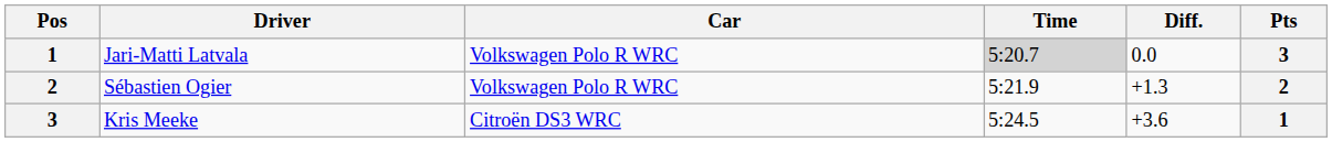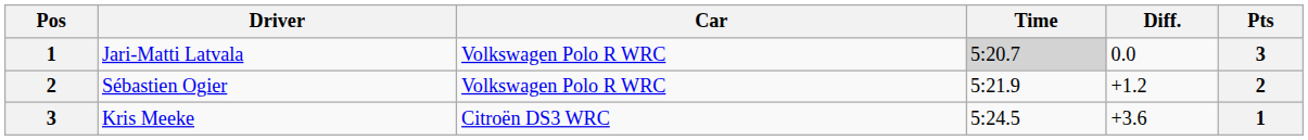 <table class="wikitable" width=80% style="text-align: left; font-size: 90%; max-width: 950px;">
 <tr>
 <th>Pos</th>
 <th>Driver</th>
 <th>Car</th>
 <th>Time</th>
 <th>Diff.</th>
 <th>Pts</th>
 </tr>
 <tr>
 <th>1</th>
 <td> <a href='#'>Jari-Matti Latvala</a></td>
 <td><a href='#'>Volkswagen Polo R WRC</a></td>
 <td style="background: lightgrey;">5:20.7</td>
 <td>0.0</td>
 <th><strong>3</strong></th>
 </tr>
 <tr>
 <th>2</th>
 <td> <a href='#'>Sébastien Ogier</a></td>
 <td><a href='#'>Volkswagen Polo R WRC</a></td>
 <td>5:21.9</td>
-<td>+1.3</td>
+<td>+1.2</td>
 <th><strong>2</strong></th>
 </tr>
 <tr>
 <th>3</th>
 <td> <a href='#'>Kris Meeke</a></td>
 <td><a href='#'>Citroën DS3 WRC</a></td>
 <td>5:24.5</td>
 <td>+3.6</td>
 <th><strong>1</strong></th>
 </tr>
 </table>
